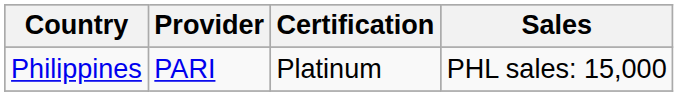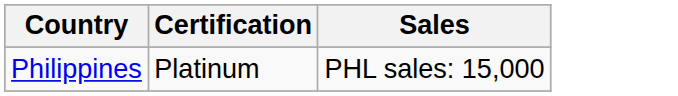 <table class="wikitable">
 <tr>
 <th>Country</th>
-<th>Provider</th>
 <th>Certification</th>
 <th>Sales</th>
 </tr>
 <tr>
 <td><a href='#'>Philippines</a></td>
-<td><a href='#'>PARI</a></td>
 <td>Platinum</td>
 <td>PHL sales: 15,000</td>
 </tr>
 </table>
